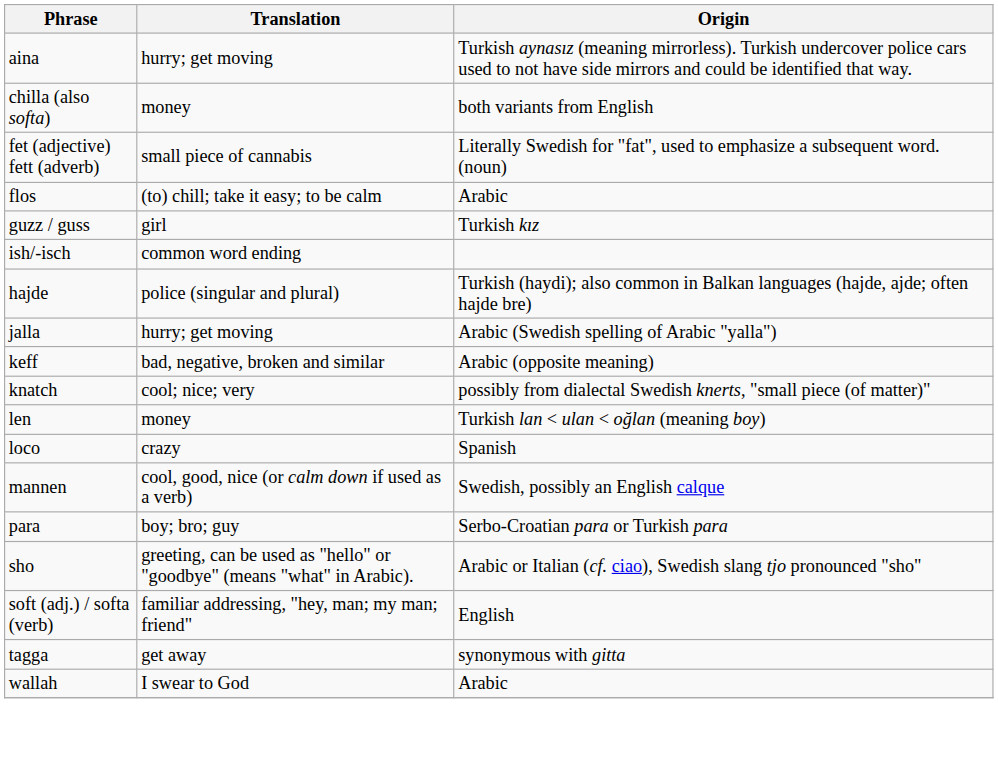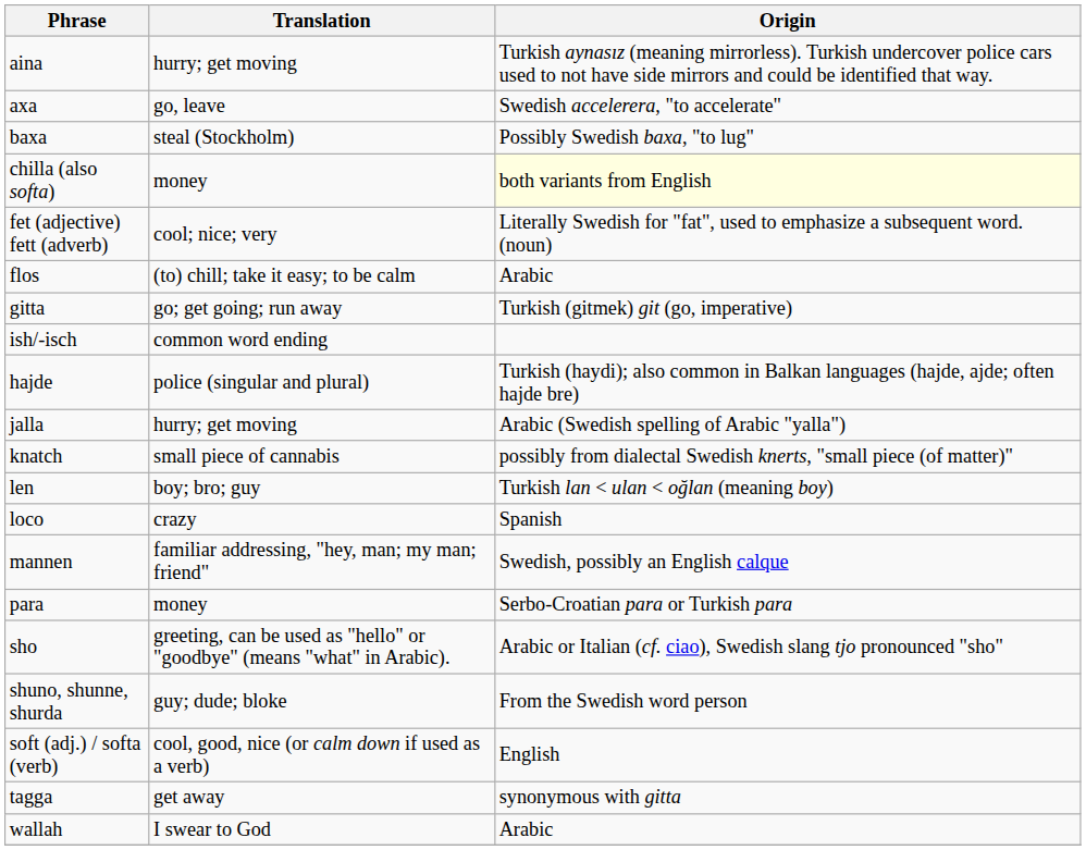 <table class="wikitable">
 <tr>
 <th>Phrase</th>
 <th>Translation</th>
 <th>Origin</th>
 </tr>
 <tr>
 <td>aina</td>
 <td>hurry; get moving</td>
 <td>Turkish <em>aynasız</em> (meaning mirrorless). Turkish undercover police cars used to not have side mirrors and could be identified that way.</td>
 </tr>
 <tr>
+<td>axa</td>
+<td>go, leave</td>
+<td>Swedish <em>accelerera</em>, "to accelerate"</td>
+</tr>
+<tr>
+<td>baxa</td>
+<td>steal (Stockholm)</td>
+<td>Possibly Swedish <em>baxa</em>, "to lug"</td>
+</tr>
+<tr>
 <td>chilla (also <em>softa</em>)</td>
 <td>money</td>
-<td>both variants from English</td>
+<td style="background: lightyellow;">both variants from English</td>
 </tr>
 <tr>
 <td>fet (adjective) <br>fett (adverb)</td>
-<td>small piece of cannabis</td>
+<td>cool; nice; very</td>
 <td>Literally Swedish for "fat", used to emphasize a subsequent word. (noun)</td>
 </tr>
 <tr>
 <td>flos</td>
 <td>(to) chill; take it easy; to be calm</td>
 <td>Arabic</td>
 </tr>
 <tr>
-<td>guzz / guss</td>
-<td>girl</td>
-<td>Turkish <em>kız</em></td>
+<td>gitta</td>
+<td>go; get going; run away</td>
+<td>Turkish (gitmek) <em>git</em> (go, imperative)</td>
 </tr>
 <tr>
 <td>ish/-isch</td>
 <td>common word ending</td>
 <td></td>
 </tr>
 <tr>
 <td>hajde</td>
 <td>police (singular and plural)</td>
 <td>Turkish (haydi); also common in Balkan languages (hajde, ajde; often hajde bre)</td>
 </tr>
 <tr>
 <td>jalla</td>
 <td>hurry; get moving</td>
 <td>Arabic (Swedish spelling of Arabic "yalla")</td>
 </tr>
 <tr>
-<td>keff</td>
-<td>bad, negative, broken and similar</td>
-<td>Arabic (opposite meaning)</td>
-</tr>
-<tr>
 <td>knatch</td>
-<td>cool; nice; very</td>
+<td>small piece of cannabis</td>
 <td>possibly from dialectal Swedish <em>knerts</em>, "small piece (of matter)"</td>
 </tr>
 <tr>
 <td>len</td>
-<td>money</td>
+<td>boy; bro; guy</td>
 <td>Turkish <em>lan</em> < <em>ulan</em> < <em>oğlan</em> (meaning <em>boy</em>)</td>
 </tr>
 <tr>
 <td>loco</td>
 <td>crazy</td>
 <td>Spanish</td>
 </tr>
 <tr>
 <td>mannen</td>
-<td>cool, good, nice (or <em>calm down</em> if used as a verb)</td>
+<td>familiar addressing, "hey, man; my man; friend"</td>
 <td>Swedish, possibly an English <a href='#'>calque</a></td>
 </tr>
 <tr>
 <td>para</td>
-<td>boy; bro; guy</td>
+<td>money</td>
 <td>Serbo-Croatian <em>para</em> or Turkish <em>para</em></td>
 </tr>
 <tr>
 <td>sho</td>
 <td>greeting, can be used as "hello" or "goodbye" (means "what" in Arabic).</td>
 <td>Arabic or Italian (<em>cf.</em> <a href='#'>ciao</a>), Swedish slang <em>tjo</em> pronounced "sho"</td>
 </tr>
 <tr>
+<td>shuno, shunne, shurda</td>
+<td>guy; dude; bloke</td>
+<td>From the Swedish word person</td>
+</tr>
+<tr>
 <td>soft (adj.) / softa (verb)</td>
-<td>familiar addressing, "hey, man; my man; friend"</td>
+<td>cool, good, nice (or <em>calm down</em> if used as a verb)</td>
 <td>English</td>
 </tr>
 <tr>
 <td>tagga</td>
 <td>get away</td>
 <td>synonymous with <em>gitta</em></td>
 </tr>
 <tr>
 <td>wallah</td>
 <td>I swear to God</td>
 <td>Arabic</td>
 </tr>
 <tr>
 </tr>
 </table>
